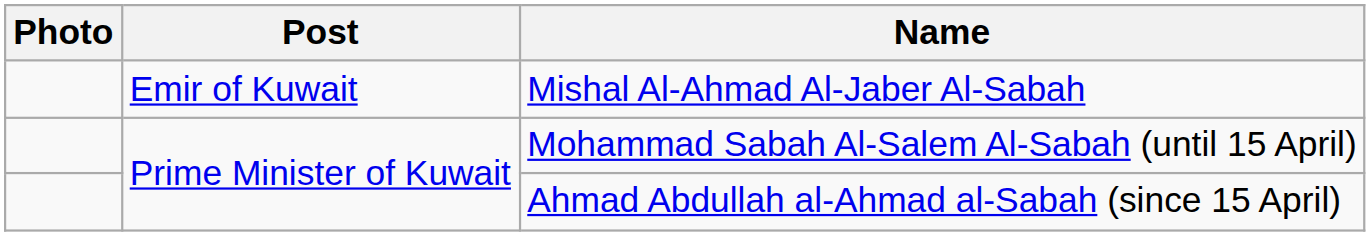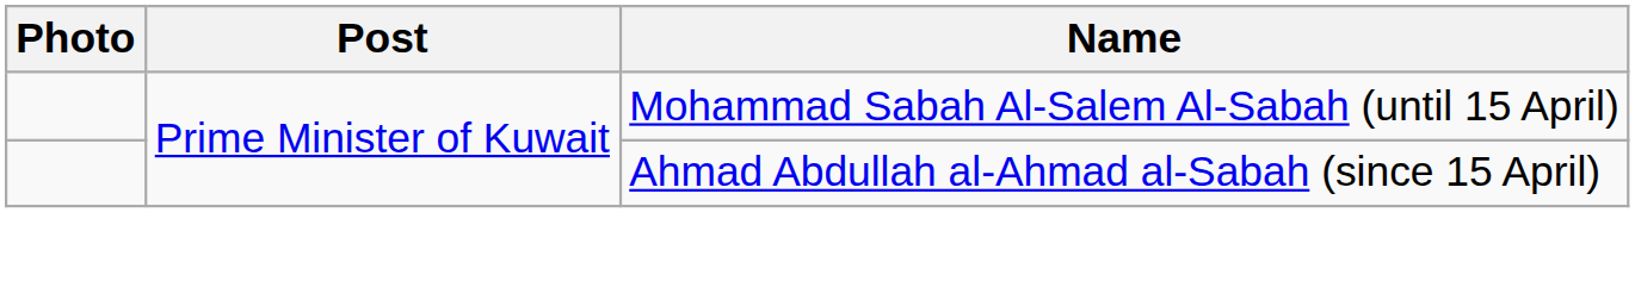 <table class=wikitable>
 <tr>
 <th>Photo</th>
 <th>Post</th>
 <th>Name</th>
-</tr>
-<tr>
-<td></td>
-<td><a href='#'>Emir of Kuwait</a></td>
-<td><a href='#'>Mishal Al-Ahmad Al-Jaber Al-Sabah</a></td>
 </tr>
 <tr>
 <td></td>
 <td rowspan="2"><a href='#'>Prime Minister of Kuwait</a></td>
 <td><a href='#'>Mohammad Sabah Al-Salem Al-Sabah</a> (until 15 April)</td>
 </tr>
 <tr>
 <td></td>
 <td><a href='#'>Ahmad Abdullah al-Ahmad al-Sabah</a> (since 15 April)</td>
 </tr>
 </table>
